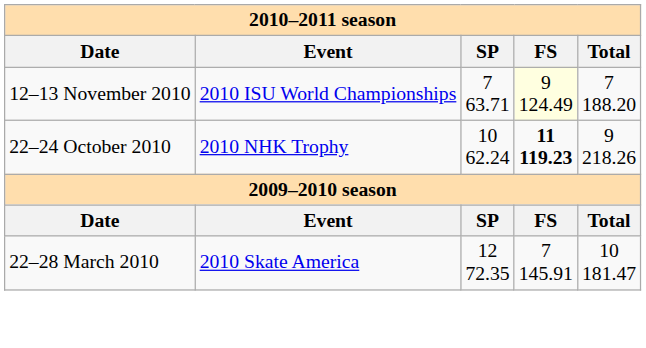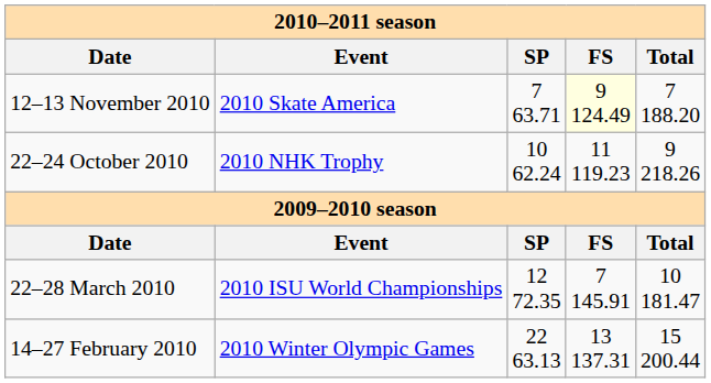 <table class="wikitable">
 <tr>
 <td style="background-color: #ffdead;" colspan=5 align="center"><strong>2010–2011 season</strong></td>
 </tr>
 <tr>
 <th>Date</th>
 <th>Event</th>
 <th>SP</th>
 <th>FS</th>
 <th>Total</th>
 </tr>
 <tr>
 <td>12–13 November 2010</td>
-<td><a href='#'>2010 ISU World Championships</a></td>
+<td><a href='#'>2010 Skate America</a></td>
 <td align="center">7 <br> 63.71</td>
 <td align="center" style="background: lightyellow;">9 <br> 124.49</td>
 <td align="center">7 <br> 188.20</td>
 </tr>
 <tr>
 <td>22–24 October 2010</td>
 <td><a href='#'>2010 NHK Trophy</a></td>
 <td align="center">10 <br> 62.24</td>
-<td align="center"><strong>11 <br> 119.23</strong></td>
+<td align="center">11 <br> 119.23</td>
 <td align="center">9 <br> 218.26</td>
 </tr>
 <tr>
 <td style="background-color: #ffdead;" colspan=5 align="center"><strong>2009–2010 season</strong></td>
 </tr>
 <tr>
 <th>Date</th>
 <th>Event</th>
 <th>SP</th>
 <th>FS</th>
 <th>Total</th>
 </tr>
 <tr>
 <td>22–28 March 2010</td>
-<td><a href='#'>2010 Skate America</a></td>
+<td><a href='#'>2010 ISU World Championships</a></td>
 <td align="center">12 <br> 72.35</td>
 <td align="center">7 <br> 145.91</td>
 <td align="center">10 <br> 181.47</td>
 </tr>
+<tr>
+<td>14–27 February 2010</td>
+<td><a href='#'>2010 Winter Olympic Games</a></td>
+<td align="center">22 <br> 63.13</td>
+<td align="center">13 <br> 137.31</td>
+<td align="center">15 <br> 200.44</td>
+</tr>
 </table>
